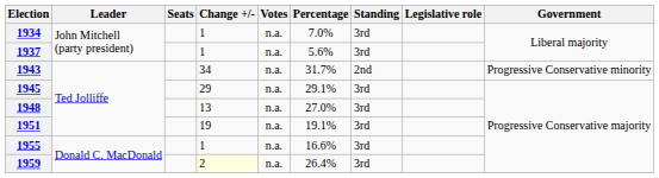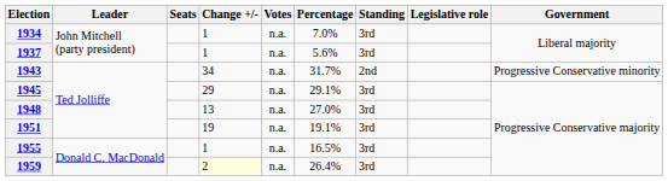 <table class="wikitable">
 <tr>
 <th>Election</th>
 <th>Leader</th>
 <th>Seats</th>
 <th>Change +/-</th>
 <th>Votes</th>
 <th>Percentage</th>
 <th>Standing</th>
 <th>Legislative role</th>
 <th>Government</th>
 </tr>
 <tr>
 <th><a href='#'>1934</a></th>
 <td align="left" rowspan=2>John Mitchell<br>(party president)</td>
 <td align=left></td>
 <td> 1</td>
 <td align=center>n.a.</td>
 <td align=center>7.0%</td>
 <td> 3rd</td>
 <td></td>
 <td align=center rowspan=2>Liberal majority</td>
 </tr>
 <tr>
 <th><a href='#'>1937</a></th>
 <td align=left></td>
 <td> 1</td>
 <td align=center>n.a.</td>
 <td align=center>5.6%</td>
 <td> 3rd</td>
 <td></td>
 </tr>
 <tr>
 <th><a href='#'>1943</a></th>
 <td align="left" rowspan=4><a href='#'>Ted Jolliffe</a></td>
 <td align=left></td>
 <td> 34</td>
 <td align=center>n.a.</td>
 <td align=center>31.7%</td>
 <td> 2nd</td>
 <td></td>
 <td align=center>Progressive Conservative minority</td>
 </tr>
 <tr>
 <th><a href='#'>1945</a></th>
 <td align=left></td>
 <td> 29</td>
 <td align=center>n.a.</td>
 <td align=center>29.1%</td>
 <td> 3rd</td>
 <td></td>
 <td align=center rowspan=5>Progressive Conservative majority</td>
 </tr>
 <tr>
 <th><a href='#'>1948</a></th>
 <td align=left></td>
 <td> 13</td>
 <td align=center>n.a.</td>
 <td align=center>27.0%</td>
 <td> 3rd</td>
 <td></td>
 </tr>
 <tr>
 <th><a href='#'>1951</a></th>
 <td align=left></td>
 <td> 19</td>
 <td align=center>n.a.</td>
 <td align=center>19.1%</td>
 <td> 3rd</td>
 <td></td>
 </tr>
 <tr>
 <th><a href='#'>1955</a></th>
 <td align="left" rowspan=2><a href='#'>Donald C. MacDonald</a></td>
 <td align=left></td>
 <td> 1</td>
 <td align=center>n.a.</td>
-<td align=center>16.6%</td>
+<td align=center>16.5%</td>
 <td> 3rd</td>
 <td></td>
 </tr>
 <tr>
 <th><a href='#'>1959</a></th>
 <td align=left></td>
 <td style="background: lightyellow;"> 2</td>
 <td align=center>n.a.</td>
 <td align=center>26.4%</td>
 <td> 3rd</td>
 <td></td>
 </tr>
 </table>
